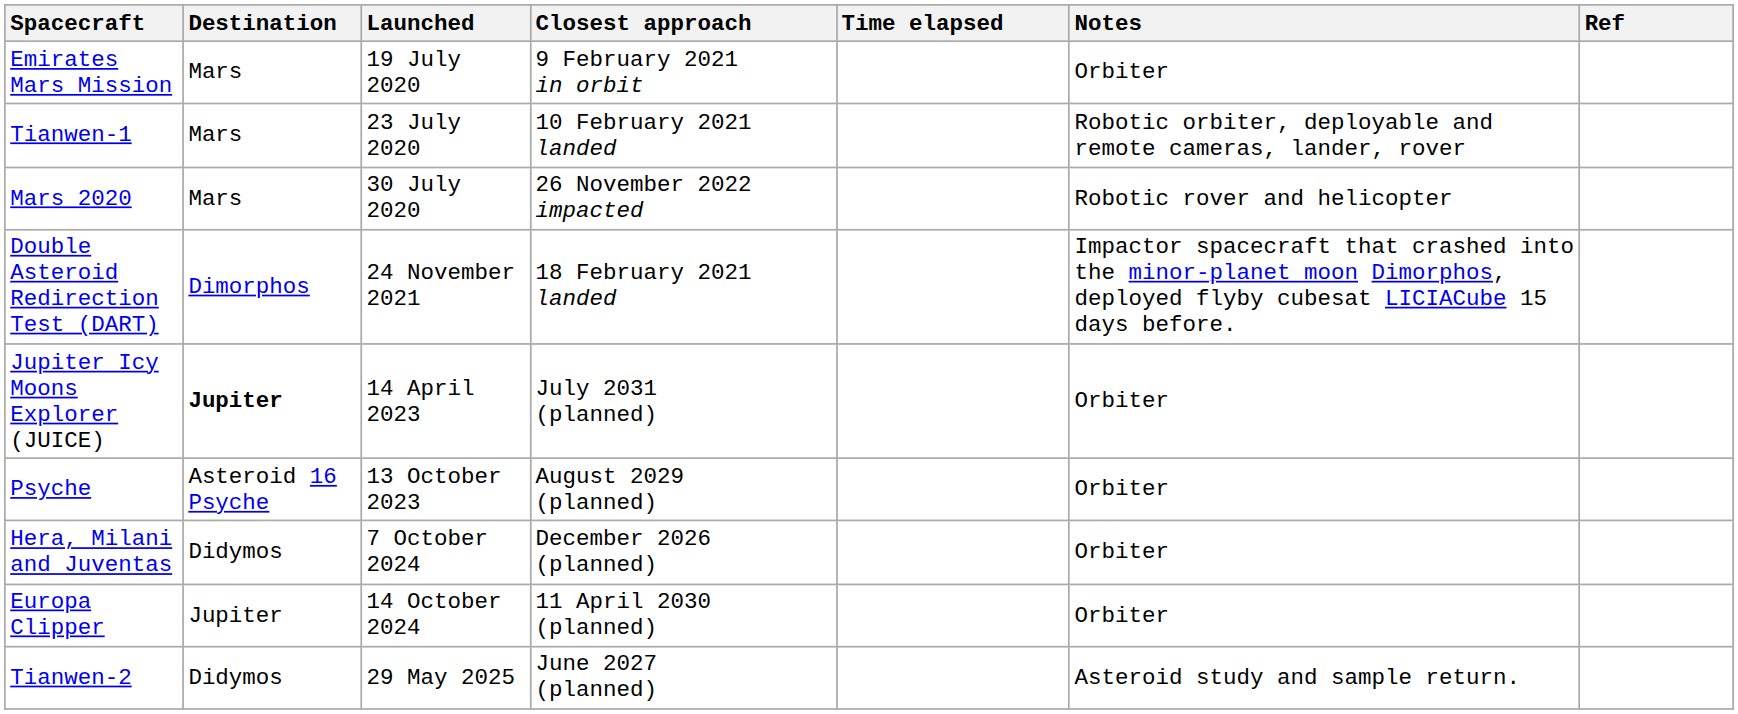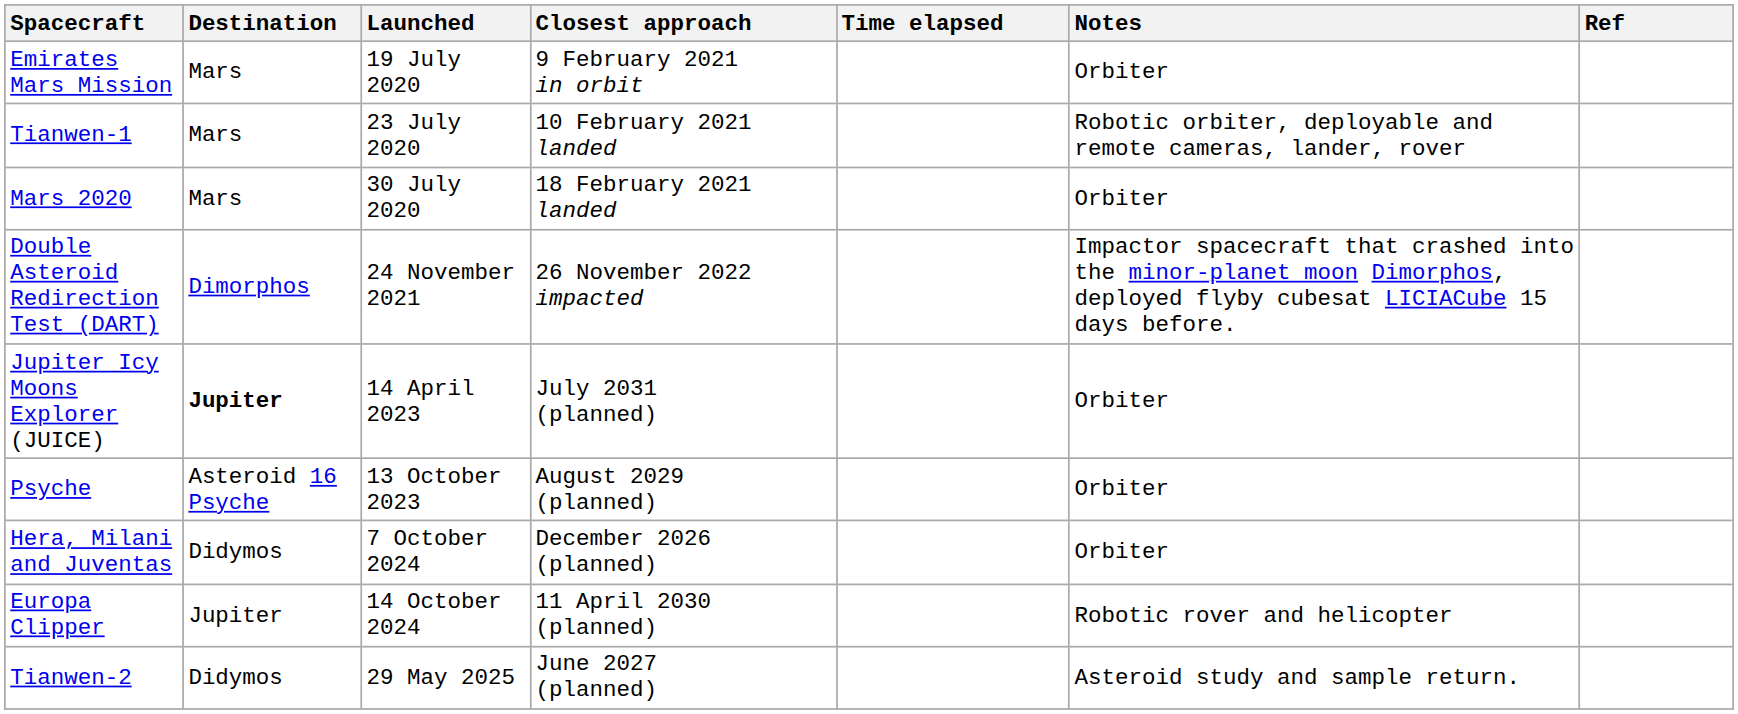 <table class="wikitable"  style="width:1000px; background:white;">
 <tr>
 <th style="text-align:left; width:100px;">Spacecraft</th>
 <th style="text-align:left; width:100px;">Destination</th>
 <th style="text-align:left; width:100px;">Launched</th>
 <th style="text-align:left; width:200px;">Closest approach</th>
 <th style="text-align:left; width:150px;">Time elapsed</th>
 <th style="text-align:left; width:350px;">Notes</th>
 <th style="text-align:left; width:100px;">Ref</th>
 </tr>
 <tr>
 <td><a href='#'>Emirates Mars Mission</a></td>
 <td>Mars</td>
 <td>19 July 2020</td>
 <td>9 February 2021<br><em>in orbit</em></td>
 <td></td>
 <td>Orbiter</td>
 <td></td>
 </tr>
 <tr>
 <td><a href='#'>Tianwen-1</a></td>
 <td>Mars</td>
 <td>23 July 2020</td>
 <td>10 February 2021<br><em>landed</em></td>
 <td></td>
 <td>Robotic orbiter, deployable and remote cameras, lander, rover</td>
 <td></td>
 </tr>
 <tr>
 <td><a href='#'>Mars 2020</a></td>
 <td>Mars</td>
 <td>30 July 2020</td>
-<td>26 November 2022<br><em>impacted</em></td>
+<td>18 February 2021<br><em>landed</em></td>
 <td></td>
-<td>Robotic rover and helicopter</td>
+<td>Orbiter</td>
 <td></td>
 </tr>
 <tr>
 <td><a href='#'>Double Asteroid Redirection Test (DART)</a></td>
 <td><a href='#'>Dimorphos</a></td>
 <td>24 November 2021</td>
-<td>18 February 2021<br><em>landed</em></td>
+<td>26 November 2022<br><em>impacted</em></td>
 <td></td>
 <td>Impactor spacecraft that crashed into the <a href='#'>minor-planet moon</a> <a href='#'>Dimorphos</a>, deployed flyby cubesat <a href='#'>LICIACube</a> 15 days before.</td>
 <td></td>
 </tr>
 <tr>
 <td><a href='#'>Jupiter Icy Moons Explorer</a> (JUICE)</td>
 <td><strong>Jupiter</strong></td>
 <td>14 April 2023</td>
 <td>July 2031<br>(planned)</td>
 <td></td>
 <td>Orbiter</td>
 <td></td>
 </tr>
 <tr>
 <td><a href='#'>Psyche</a></td>
 <td>Asteroid <a href='#'>16 Psyche</a></td>
 <td>13 October 2023</td>
 <td>August 2029<br>(planned)</td>
 <td></td>
 <td>Orbiter</td>
 <td></td>
 </tr>
 <tr>
 <td><a href='#'>Hera, Milani and Juventas</a></td>
 <td>Didymos</td>
 <td>7 October 2024</td>
 <td>December 2026<br>(planned)</td>
 <td></td>
 <td>Orbiter</td>
 <td></td>
 </tr>
 <tr>
 <td><a href='#'>Europa Clipper</a></td>
 <td>Jupiter</td>
 <td>14 October 2024</td>
 <td>11 April 2030<br>(planned)</td>
 <td></td>
-<td>Orbiter</td>
+<td>Robotic rover and helicopter</td>
 <td></td>
 </tr>
 <tr>
 <td><a href='#'>Tianwen-2</a></td>
 <td>Didymos</td>
 <td>29 May  2025</td>
 <td>June 2027<br>(planned)</td>
 <td></td>
 <td>Asteroid study and sample return.</td>
 <td></td>
 </tr>
 </table>
